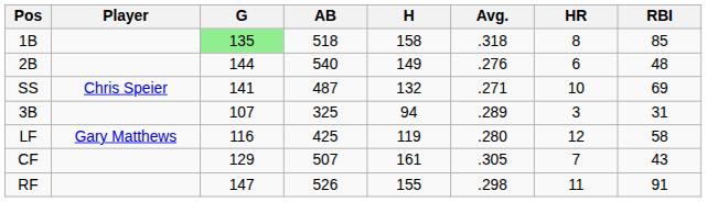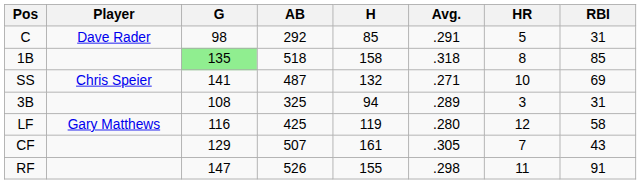 <table class="wikitable sortable">
 <tr>
 <th bgcolor="#DDDDFF" width="5%">Pos</th>
 <th bgcolor="#DDDDFF" width="16%">Player</th>
 <th bgcolor="#DDDDFF" width="9%">G</th>
 <th bgcolor="#DDDDFF" width="9%">AB</th>
 <th bgcolor="#DDDDFF" width="9%">H</th>
 <th bgcolor="#DDDDFF" width="9%">Avg.</th>
 <th bgcolor="#DDDDFF" width="9%">HR</th>
 <th bgcolor="#DDDDFF" width="9%">RBI</th>
 </tr>
+<tr align="center">
+<td>C</td>
+<td><a href='#'>Dave Rader</a></td>
+<td>98</td>
+<td>292</td>
+<td>85</td>
+<td>.291</td>
+<td>5</td>
+<td>31</td>
+</tr>
 <tr align=center>
 <td>1B</td>
 <td></td>
 <td style="background: lightgreen;">135</td>
 <td>518</td>
 <td>158</td>
 <td>.318</td>
 <td>8</td>
 <td>85</td>
-</tr>
-<tr align="center">
-<td>2B</td>
-<td></td>
-<td>144</td>
-<td>540</td>
-<td>149</td>
-<td>.276</td>
-<td>6</td>
-<td>48</td>
 </tr>
 <tr align="center">
 <td>SS</td>
 <td><a href='#'>Chris Speier</a></td>
 <td>141</td>
 <td>487</td>
 <td>132</td>
 <td>.271</td>
 <td>10</td>
 <td>69</td>
 </tr>
 <tr align=center>
 <td>3B</td>
 <td></td>
-<td>107</td>
+<td>108</td>
 <td>325</td>
 <td>94</td>
 <td>.289</td>
 <td>3</td>
 <td>31</td>
 </tr>
 <tr align="center">
 <td>LF</td>
 <td><a href='#'>Gary Matthews</a></td>
 <td>116</td>
 <td>425</td>
 <td>119</td>
 <td>.280</td>
 <td>12</td>
 <td>58</td>
 </tr>
 <tr align=center>
 <td>CF</td>
 <td></td>
 <td>129</td>
 <td>507</td>
 <td>161</td>
 <td>.305</td>
 <td>7</td>
 <td>43</td>
 </tr>
 <tr align="center">
 <td>RF</td>
 <td></td>
 <td>147</td>
 <td>526</td>
 <td>155</td>
 <td>.298</td>
 <td>11</td>
 <td>91</td>
 </tr>
 </table>
